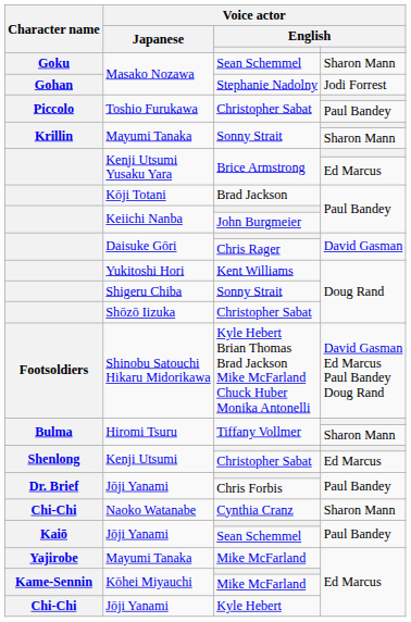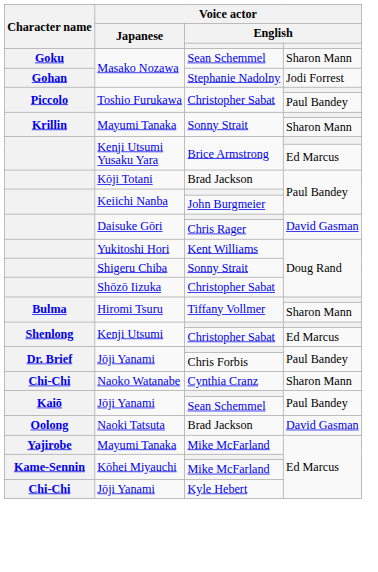 <table class="wikitable plainrowheaders">
 <tr>
 <th rowspan="3">Character name</th>
 <th colspan="3">Voice actor</th>
 </tr>
 <tr>
 <th rowspan="2">Japanese</th>
 <th colspan="2">English</th>
 </tr>
 <tr>
 <th></th>
 <th></th>
 </tr>
 <tr>
 <th scope="row"><a href='#'>Goku</a></th>
 <td rowspan="2"><a href='#'>Masako Nozawa</a></td>
 <td><a href='#'>Sean Schemmel</a></td>
 <td>Sharon Mann</td>
 </tr>
 <tr>
 <th scope="row"><a href='#'>Gohan</a></th>
 <td><a href='#'>Stephanie Nadolny</a></td>
 <td>Jodi Forrest</td>
 </tr>
 <tr>
 <th scope="row" rowspan="2"><a href='#'>Piccolo</a></th>
 <td rowspan="2"><a href='#'>Toshio Furukawa</a></td>
 <td rowspan="2"><a href='#'>Christopher Sabat</a></td>
 <th></th>
 </tr>
 <tr>
 <td>Paul Bandey</td>
 </tr>
 <tr>
 <th scope="row" rowspan="2"><a href='#'>Krillin</a></th>
 <td rowspan="2"><a href='#'>Mayumi Tanaka</a></td>
 <td rowspan="2"><a href='#'>Sonny Strait</a></td>
 <th></th>
 </tr>
 <tr>
 <td>Sharon Mann</td>
 </tr>
 <tr>
 <th rowspan="2" scope="row"></th>
 <td rowspan="2"><a href='#'>Kenji Utsumi</a> <br><a href='#'>Yusaku Yara</a> </td>
 <td rowspan="2"><a href='#'>Brice Armstrong</a></td>
 <th></th>
 </tr>
 <tr>
 <td>Ed Marcus</td>
 </tr>
 <tr>
 <th scope="row"></th>
 <td><a href='#'>Kōji Totani</a></td>
 <td>Brad Jackson</td>
 <td rowspan="3">Paul Bandey</td>
 </tr>
 <tr>
 <th scope="row" rowspan="2"></th>
 <td rowspan="2"><a href='#'>Keiichi Nanba</a></td>
 <th></th>
 </tr>
 <tr>
 <td><a href='#'>John Burgmeier</a></td>
 </tr>
 <tr>
 <th scope="row" rowspan="2"></th>
 <td rowspan="2"><a href='#'>Daisuke Gōri</a></td>
 <th></th>
 <td rowspan="2"><a href='#'>David Gasman</a></td>
 </tr>
 <tr>
 <td><a href='#'>Chris Rager</a></td>
 </tr>
 <tr>
 <th scope="row"></th>
 <td><a href='#'>Yukitoshi Hori</a></td>
 <td><a href='#'>Kent Williams</a></td>
 <td rowspan="3">Doug Rand</td>
 </tr>
 <tr>
 <th scope="row"></th>
 <td><a href='#'>Shigeru Chiba</a></td>
 <td><a href='#'>Sonny Strait</a></td>
 </tr>
 <tr>
 <th scope="row"></th>
 <td><a href='#'>Shōzō Iizuka</a></td>
 <td><a href='#'>Christopher Sabat</a></td>
 </tr>
 <tr>
-<th scope="row">Footsoldiers</th>
-<td><a href='#'>Shinobu Satouchi</a><br><a href='#'>Hikaru Midorikawa</a><br></td>
-<td><a href='#'>Kyle Hebert</a><br>Brian Thomas<br>Brad Jackson<br><a href='#'>Mike McFarland</a><br><a href='#'>Chuck Huber</a><br><a href='#'>Monika Antonelli</a></td>
-<td><a href='#'>David Gasman</a><br>Ed Marcus<br>Paul Bandey<br>Doug Rand</td>
-</tr>
-<tr>
 <th scope="row" rowspan="2"><a href='#'>Bulma</a></th>
 <td rowspan="2"><a href='#'>Hiromi Tsuru</a></td>
 <td rowspan="2"><a href='#'>Tiffany Vollmer</a></td>
 <th></th>
 </tr>
 <tr>
 <td>Sharon Mann</td>
 </tr>
 <tr>
 <th scope="row" rowspan="2"><a href='#'>Shenlong</a></th>
 <td rowspan="2"><a href='#'>Kenji Utsumi</a></td>
 <th></th>
 <th></th>
 </tr>
 <tr>
 <td><a href='#'>Christopher Sabat</a></td>
 <td>Ed Marcus</td>
 </tr>
 <tr>
 <th scope="row" rowspan="2"><a href='#'>Dr. Brief</a></th>
 <td rowspan="2"><a href='#'>Jōji Yanami</a></td>
 <th></th>
 <td rowspan="2">Paul Bandey</td>
 </tr>
 <tr>
 <td>Chris Forbis</td>
 </tr>
 <tr>
 <th scope="row"><a href='#'>Chi-Chi</a></th>
 <td><a href='#'>Naoko Watanabe</a></td>
 <td><a href='#'>Cynthia Cranz</a></td>
 <td>Sharon Mann</td>
 </tr>
 <tr>
 <th scope="row" rowspan="2"><a href='#'>Kaiō</a></th>
 <td rowspan="2"><a href='#'>Jōji Yanami</a></td>
 <th></th>
 <td rowspan="2">Paul Bandey</td>
 </tr>
 <tr>
 <td><a href='#'>Sean Schemmel</a></td>
 </tr>
 <tr>
+<th scope="row"><a href='#'>Oolong</a></th>
+<td><a href='#'>Naoki Tatsuta</a></td>
+<td>Brad Jackson</td>
+<td><a href='#'>David Gasman</a></td>
+</tr>
+<tr>
 <th scope="row"><a href='#'>Yajirobe</a></th>
 <td><a href='#'>Mayumi Tanaka</a></td>
 <td><a href='#'>Mike McFarland</a></td>
 <td rowspan="4">Ed Marcus</td>
 </tr>
 <tr>
 <th scope="row" rowspan="2"><a href='#'>Kame-Sennin</a></th>
 <td rowspan="2"><a href='#'>Kōhei Miyauchi</a></td>
 <th></th>
 </tr>
 <tr>
 <td><a href='#'>Mike McFarland</a></td>
 </tr>
 <tr>
 <th scope="row"><a href='#'>Chi-Chi</a></th>
 <td><a href='#'>Jōji Yanami</a></td>
 <td><a href='#'>Kyle Hebert</a></td>
 </tr>
 </table>
